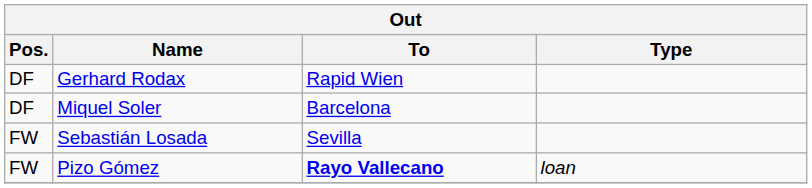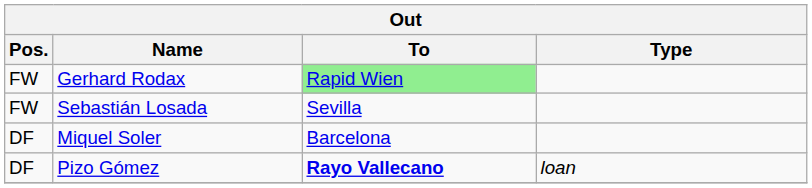 <table class="wikitable" style="font-size:90%;width:99%;">
 <tr>
 <th colspan="4">Out</th>
 </tr>
 <tr>
 <th width=3%>Pos.</th>
 <th width=32%>Name</th>
 <th width=30%>To</th>
 <th width=35%>Type</th>
 </tr>
 <tr>
-<td>DF</td>
+<td>FW</td>
 <td><a href='#'>Gerhard Rodax</a></td>
-<td><a href='#'>Rapid Wien</a></td>
+<td style="background: lightgreen;"><a href='#'>Rapid Wien</a></td>
+<td></td>
+</tr>
+<tr>
+<td>FW</td>
+<td><a href='#'>Sebastián Losada</a></td>
+<td><a href='#'>Sevilla</a></td>
 <td></td>
 </tr>
 <tr>
 <td>DF</td>
 <td><a href='#'>Miquel Soler</a></td>
 <td><a href='#'>Barcelona</a></td>
 <td></td>
 </tr>
 <tr>
-<td>FW</td>
-<td><a href='#'>Sebastián Losada</a></td>
-<td><a href='#'>Sevilla</a></td>
-<td></td>
-</tr>
-<tr>
-<td>FW</td>
+<td>DF</td>
 <td><a href='#'>Pizo Gómez</a></td>
 <td><strong><a href='#'>Rayo Vallecano</a></strong></td>
 <td><em>loan</em></td>
 </tr>
 <tr>
 </tr>
 </table>
